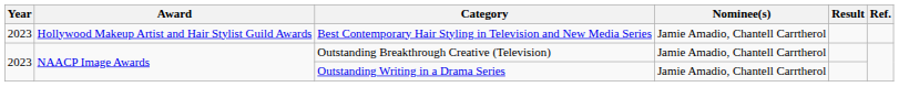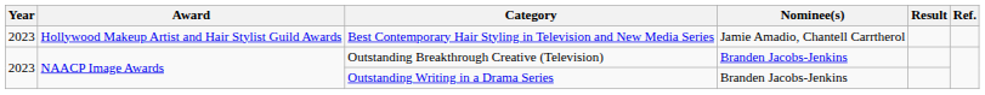 <table class="wikitable">
 <tr>
 <th>Year</th>
 <th>Award</th>
 <th>Category</th>
 <th>Nominee(s)</th>
 <th>Result</th>
 <th>Ref.</th>
 </tr>
 <tr>
 <td>2023</td>
 <td><a href='#'>Hollywood Makeup Artist and Hair Stylist Guild Awards</a></td>
 <td><a href='#'>Best Contemporary Hair Styling in Television and New Media Series</a></td>
 <td>Jamie Amadio, Chantell Carrtherol</td>
 <td></td>
 <td style="text-align:center;"></td>
 </tr>
 <tr>
 <td rowspan="2">2023</td>
 <td rowspan="2"><a href='#'>NAACP Image Awards</a></td>
 <td>Outstanding Breakthrough Creative (Television)</td>
-<td>Jamie Amadio, Chantell Carrtherol</td>
+<td><a href='#'>Branden Jacobs-Jenkins</a></td>
 <td></td>
 <td rowspan="2" style="text-align:center;"></td>
 </tr>
 <tr>
 <td><a href='#'>Outstanding Writing in a Drama Series</a></td>
-<td>Jamie Amadio, Chantell Carrtherol</td>
+<td>Branden Jacobs-Jenkins</td>
 <td></td>
 </tr>
 </table>
